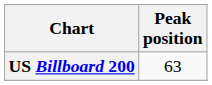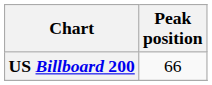 <table class="wikitable plainrowheaders sortable" style="text-align:center;" border="1">
 <tr>
 <th scope="col">Chart</th>
 <th scope="col">Peak<br>position</th>
 </tr>
 <tr>
 <th scope="row">US <a href='#'><em>Billboard</em> 200</a></th>
-<td>63</td>
+<td>66</td>
 </tr>
 <tr>
 </tr>
 </table>
